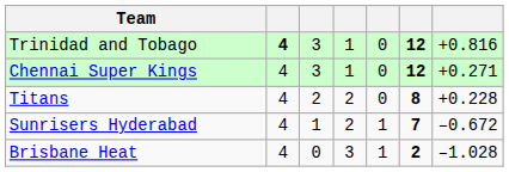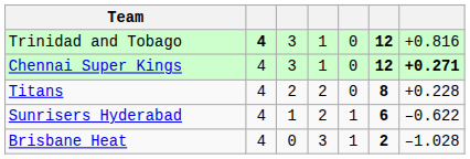 <table class="wikitable" style="text-align: center">
 <tr>
 <th style="width:200px">Team</th>
 <th style="width:20px"></th>
 <th style="width:20px"></th>
 <th style="width:20px"></th>
 <th style="width:20px"></th>
 <th style="width:20px"></th>
 <th style="width:50px"></th>
 </tr>
 <tr style="background-color:#cfc">
 <td style="text-align:left">Trinidad and Tobago</td>
 <td><strong>4</strong></td>
 <td>3</td>
 <td>1</td>
 <td>0</td>
 <td><strong>12</strong></td>
 <td>+0.816</td>
 </tr>
 <tr style="background:#cfc">
 <td style="text-align:left"><a href='#'>Chennai Super Kings</a></td>
 <td>4</td>
 <td>3</td>
 <td>1</td>
 <td>0</td>
 <td><strong>12</strong></td>
-<td>+0.271</td>
+<td><strong>+0.271</strong></td>
 </tr>
 <tr style="background:#red">
 <td style="text-align:left"><a href='#'>Titans</a></td>
 <td>4</td>
 <td>2</td>
 <td>2</td>
 <td>0</td>
 <td><strong>8</strong></td>
 <td>+0.228</td>
 </tr>
 <tr style="background:#red">
 <td style="text-align:left"><a href='#'>Sunrisers Hyderabad</a></td>
 <td>4</td>
 <td>1</td>
 <td>2</td>
 <td>1</td>
-<td><strong>7</strong></td>
-<td>–0.672</td>
+<td><strong>6</strong></td>
+<td>–0.622</td>
 </tr>
 <tr style="background:#red">
 <td style="text-align:left"><a href='#'>Brisbane Heat</a></td>
 <td>4</td>
 <td>0</td>
 <td>3</td>
 <td>1</td>
 <td><strong>2</strong></td>
 <td>–1.028</td>
 </tr>
 </table>
